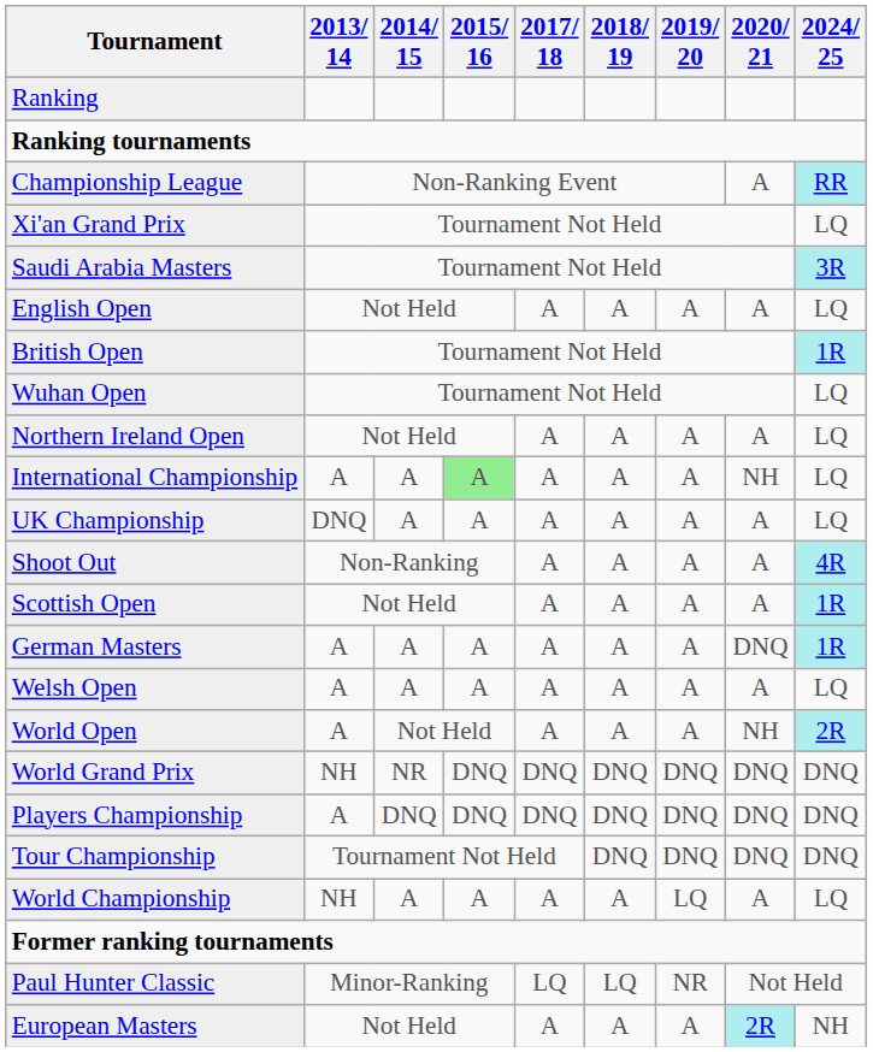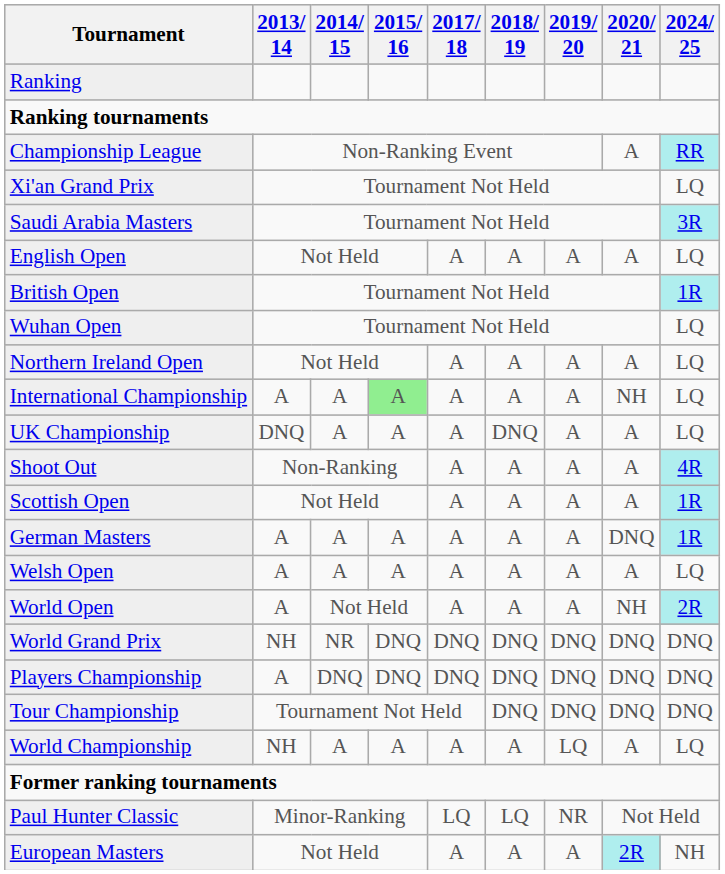 <table class="wikitable"  style="font-size:85%;">
 <tr>
 <th>Tournament</th>
 <th><a href='#'>2013/<br>14</a></th>
 <th><a href='#'>2014/<br>15</a></th>
 <th><a href='#'>2015/<br>16</a></th>
 <th><a href='#'>2017/<br>18</a></th>
 <th><a href='#'>2018/<br>19</a></th>
 <th><a href='#'>2019/<br>20</a></th>
 <th><a href='#'>2020/<br>21</a></th>
 <th><a href='#'>2024/<br>25</a></th>
 </tr>
 <tr>
 <td style="background:#EFEFEF;"><a href='#'>Ranking</a></td>
 <td align="center"></td>
 <td align="center"></td>
 <td align="center"></td>
 <td align="center"></td>
 <td align="center"></td>
 <td align="center"></td>
 <td align="center"></td>
 <td align="center"></td>
 </tr>
 <tr>
 <td colspan="10"><strong>Ranking tournaments</strong></td>
 </tr>
 <tr>
 <td style="background:#EFEFEF;"><a href='#'>Championship League</a></td>
 <td align="center" colspan="6" style="color:#555555;">Non-Ranking Event</td>
 <td align="center" style="color:#555555;">A</td>
 <td align="center" style="background:#afeeee;"><a href='#'>RR</a></td>
 </tr>
 <tr>
 <td style="background:#EFEFEF;"><a href='#'>Xi'an Grand Prix</a></td>
 <td align="center" colspan="7" style="color:#555555;">Tournament Not Held</td>
 <td align="center" style="color:#555555;">LQ</td>
 </tr>
 <tr>
 <td style="background:#EFEFEF;"><a href='#'>Saudi Arabia Masters</a></td>
 <td align="center" colspan="7" style="color:#555555;">Tournament Not Held</td>
 <td align="center" style="background:#afeeee;"><a href='#'>3R</a></td>
 </tr>
 <tr>
 <td style="background:#EFEFEF;"><a href='#'>English Open</a></td>
 <td align="center" colspan="3" style="color:#555555;">Not Held</td>
 <td align="center" style="color:#555555;">A</td>
 <td align="center" style="color:#555555;">A</td>
 <td align="center" style="color:#555555;">A</td>
 <td align="center" style="color:#555555;">A</td>
 <td align="center" style="color:#555555;">LQ</td>
 </tr>
 <tr>
 <td style="background:#EFEFEF;"><a href='#'>British Open</a></td>
 <td align="center" colspan="7" style="color:#555555;">Tournament Not Held</td>
 <td align="center" style="background:#afeeee;"><a href='#'>1R</a></td>
 </tr>
 <tr>
 <td style="background:#EFEFEF;"><a href='#'>Wuhan Open</a></td>
 <td align="center" colspan="7" style="color:#555555;">Tournament Not Held</td>
 <td align="center" style="color:#555555;">LQ</td>
 </tr>
 <tr>
 <td style="background:#EFEFEF;"><a href='#'>Northern Ireland Open</a></td>
 <td align="center" colspan="3" style="color:#555555;">Not Held</td>
 <td align="center" style="color:#555555;">A</td>
 <td align="center" style="color:#555555;">A</td>
 <td align="center" style="color:#555555;">A</td>
 <td align="center" style="color:#555555;">A</td>
 <td align="center" style="color:#555555;">LQ</td>
 </tr>
 <tr>
 <td style="background:#EFEFEF;"><a href='#'>International Championship</a></td>
 <td align="center" style="color:#555555;">A</td>
 <td align="center" style="color:#555555;">A</td>
 <td align="center" style="background: lightgreen; color:#555555;">A</td>
 <td align="center" style="color:#555555;">A</td>
 <td align="center" style="color:#555555;">A</td>
 <td align="center" style="color:#555555;">A</td>
 <td align="center" style="color:#555555;">NH</td>
 <td align="center" style="color:#555555;">LQ</td>
 </tr>
 <tr>
 <td style="background:#EFEFEF;"><a href='#'>UK Championship</a></td>
 <td align="center" style="color:#555555;">DNQ</td>
 <td align="center" style="color:#555555;">A</td>
 <td align="center" style="color:#555555;">A</td>
 <td align="center" style="color:#555555;">A</td>
-<td align="center" style="color:#555555;">A</td>
+<td align="center" style="color:#555555;">DNQ</td>
 <td align="center" style="color:#555555;">A</td>
 <td align="center" style="color:#555555;">A</td>
 <td align="center" style="color:#555555;">LQ</td>
 </tr>
 <tr>
 <td style="background:#EFEFEF;"><a href='#'>Shoot Out</a></td>
 <td align="center" colspan="3" style="color:#555555;">Non-Ranking</td>
 <td align="center" style="color:#555555;">A</td>
 <td align="center" style="color:#555555;">A</td>
 <td align="center" style="color:#555555;">A</td>
 <td align="center" style="color:#555555;">A</td>
 <td align="center" style="background:#afeeee;"><a href='#'>4R</a></td>
 </tr>
 <tr>
 <td style="background:#EFEFEF;"><a href='#'>Scottish Open</a></td>
 <td align="center" colspan="3" style="color:#555555;">Not Held</td>
 <td align="center" style="color:#555555;">A</td>
 <td align="center" style="color:#555555;">A</td>
 <td align="center" style="color:#555555;">A</td>
 <td align="center" style="color:#555555;">A</td>
 <td align="center" style="background:#afeeee;"><a href='#'>1R</a></td>
 </tr>
 <tr>
 <td style="background:#EFEFEF;"><a href='#'>German Masters</a></td>
 <td align="center" style="color:#555555;">A</td>
 <td align="center" style="color:#555555;">A</td>
 <td align="center" style="color:#555555;">A</td>
 <td align="center" style="color:#555555;">A</td>
 <td align="center" style="color:#555555;">A</td>
 <td align="center" style="color:#555555;">A</td>
 <td align="center" style="color:#555555;">DNQ</td>
 <td align="center" style="background:#afeeee;"><a href='#'>1R</a></td>
 </tr>
 <tr>
 <td style="background:#EFEFEF;"><a href='#'>Welsh Open</a></td>
 <td align="center" style="color:#555555;">A</td>
 <td align="center" style="color:#555555;">A</td>
 <td align="center" style="color:#555555;">A</td>
 <td align="center" style="color:#555555;">A</td>
 <td align="center" style="color:#555555;">A</td>
 <td align="center" style="color:#555555;">A</td>
 <td align="center" style="color:#555555;">A</td>
 <td align="center" style="color:#555555;">LQ</td>
 </tr>
 <tr>
 <td style="background:#EFEFEF;"><a href='#'>World Open</a></td>
 <td align="center" style="color:#555555;">A</td>
 <td align="center" colspan="2" style="color:#555555;">Not Held</td>
 <td align="center" style="color:#555555;">A</td>
 <td align="center" style="color:#555555;">A</td>
 <td align="center" style="color:#555555;">A</td>
 <td align="center" style="color:#555555;">NH</td>
 <td align="center" style="background:#afeeee;"><a href='#'>2R</a></td>
 </tr>
 <tr>
 <td style="background:#EFEFEF;"><a href='#'>World Grand Prix</a></td>
 <td align="center" style="color:#555555;">NH</td>
 <td align="center" style="color:#555555;">NR</td>
 <td align="center" style="color:#555555;">DNQ</td>
 <td align="center" style="color:#555555;">DNQ</td>
 <td align="center" style="color:#555555;">DNQ</td>
 <td align="center" style="color:#555555;">DNQ</td>
 <td align="center" style="color:#555555;">DNQ</td>
 <td align="center" style="color:#555555;">DNQ</td>
 </tr>
 <tr>
 <td style="background:#EFEFEF;"><a href='#'>Players Championship</a></td>
 <td align="center" style="color:#555555;">A</td>
 <td align="center" style="color:#555555;">DNQ</td>
 <td align="center" style="color:#555555;">DNQ</td>
 <td align="center" style="color:#555555;">DNQ</td>
 <td align="center" style="color:#555555;">DNQ</td>
 <td align="center" style="color:#555555;">DNQ</td>
 <td align="center" style="color:#555555;">DNQ</td>
 <td align="center" style="color:#555555;">DNQ</td>
 </tr>
 <tr>
 <td style="background:#EFEFEF;"><a href='#'>Tour Championship</a></td>
 <td align="center" colspan="4" style="color:#555555;">Tournament Not Held</td>
 <td align="center" style="color:#555555;">DNQ</td>
 <td align="center" style="color:#555555;">DNQ</td>
 <td align="center" style="color:#555555;">DNQ</td>
 <td align="center" style="color:#555555;">DNQ</td>
 </tr>
 <tr>
 <td style="background:#EFEFEF;"><a href='#'>World Championship</a></td>
 <td align="center" style="color:#555555;">NH</td>
 <td align="center" style="color:#555555;">A</td>
 <td align="center" style="color:#555555;">A</td>
 <td align="center" style="color:#555555;">A</td>
 <td align="center" style="color:#555555;">A</td>
 <td align="center" style="color:#555555;">LQ</td>
 <td align="center" style="color:#555555;">A</td>
 <td align="center" style="color:#555555;">LQ</td>
 </tr>
 <tr>
 <td colspan="10"><strong>Former ranking tournaments</strong></td>
 </tr>
 <tr>
 <td style="background:#EFEFEF;"><a href='#'>Paul Hunter Classic</a></td>
 <td align="center" colspan="3" style="color:#555555;">Minor-Ranking</td>
 <td align="center" style="color:#555555;">LQ</td>
 <td align="center" style="color:#555555;">LQ</td>
 <td align="center" style="color:#555555;">NR</td>
 <td align="center" colspan="2" style="color:#555555;">Not Held</td>
 </tr>
 <tr>
 <td style="background:#EFEFEF;"><a href='#'>European Masters</a></td>
 <td align="center" colspan="3" style="color:#555555;">Not Held</td>
 <td align="center" style="color:#555555;">A</td>
 <td align="center" style="color:#555555;">A</td>
 <td align="center" style="color:#555555;">A</td>
 <td align="center" style="background:#afeeee;"><a href='#'>2R</a></td>
 <td align="center" style="color:#555555;">NH</td>
 </tr>
 </table>
